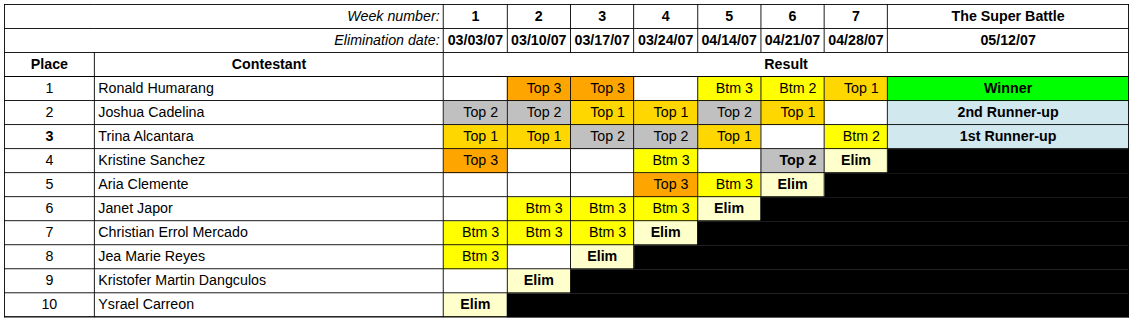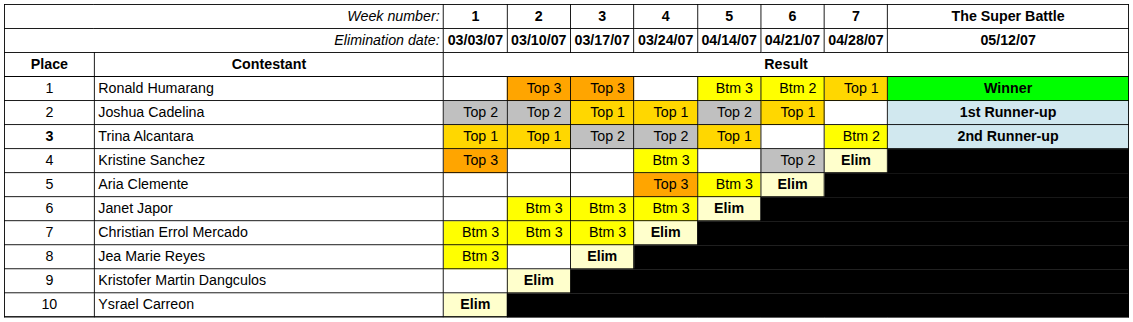 <table border="2" cellpadding="4" style="background:white; border:1px solid black; border-collapse:collapse; margin:1em auto; text-align:center;">
 <tr>
 <td colspan="2" align="right"><em>Week number:</em></td>
 <th>1</th>
 <th>2</th>
 <th>3</th>
 <th>4</th>
 <th>5</th>
 <th>6</th>
 <th>7</th>
 <th>The Super Battle</th>
 </tr>
 <tr>
 <td colspan="2" align="right"><em>Elimination date:</em></td>
 <th>03/03/07</th>
 <th>03/10/07</th>
 <th>03/17/07</th>
 <th>03/24/07</th>
 <th>04/14/07</th>
 <th>04/21/07</th>
 <th>04/28/07</th>
 <th>05/12/07</th>
 </tr>
 <tr>
 <th>Place</th>
 <th>Contestant</th>
 <th colspan="8" align="center">Result</th>
 </tr>
 <tr>
 </tr>
 <tr>
 <td align="center">1</td>
 <td align="left">Ronald Humarang</td>
 <td></td>
 <td style="background:orange; padding-left: 1em;" width="5%">Top 3</td>
 <td style="background:orange; padding-left: 1em;" width="5%">Top 3</td>
 <td></td>
 <td style="background:yellow; padding-left: 1em;" width="5%">Btm 3</td>
 <td style="background:yellow; padding-left: 1em;" width="5%">Btm 2</td>
 <td style="background:gold; padding-left: 1em;" width="5%">Top 1</td>
 <td style="background:lime; color:black"><strong>Winner</strong></td>
 </tr>
 <tr>
 <td align="center">2</td>
 <td align="left">Joshua Cadelina</td>
 <td style="background:silver; padding-left: 1em;" width="5%">Top 2</td>
 <td style="background:silver; padding-left: 1em;" width="5%">Top 2</td>
 <td style="background:gold; padding-left: 1em;" width="5%">Top 1</td>
 <td style="background:gold; padding-left: 1em;" width="5%">Top 1</td>
 <td style="background:silver; padding-left: 1em;" width="5%">Top 2</td>
 <td style="background:gold; padding-left: 1em;" width="5%">Top 1</td>
 <td></td>
-<td style="background:#D1E8EF; color:black"><strong>2nd Runner-up</strong></td>
+<td style="background:#D1E8EF; color:black"><strong>1st Runner-up</strong></td>
 </tr>
 <tr>
 <td align="center"><strong>3</strong></td>
 <td align="left">Trina Alcantara</td>
 <td style="background:gold; padding-left: 1em;" width="5%">Top 1</td>
 <td style="background:gold; padding-left: 1em;" width="5%">Top 1</td>
 <td style="background:silver; padding-left: 1em;" width="5%">Top 2</td>
 <td style="background:silver; padding-left: 1em;" width="5%">Top 2</td>
 <td style="background:gold; padding-left: 1em;" width="5%">Top 1</td>
 <td></td>
 <td style="background:yellow; padding-left: 1em;" width="5%">Btm 2</td>
-<td style="background:#D1E8EF; color:black"><strong>1st Runner-up</strong></td>
+<td style="background:#D1E8EF; color:black"><strong>2nd Runner-up</strong></td>
 </tr>
 <tr>
 <td align="center">4</td>
 <td align="left">Kristine Sanchez</td>
 <td style="background:orange; padding-left: 1em;" width="5%">Top 3</td>
 <td></td>
 <td></td>
 <td style="background:yellow; padding-left: 1em;" width="5%">Btm 3</td>
 <td></td>
-<td style="background:silver; padding-left: 1em;" width="5%"><strong>Top 2</strong></td>
+<td style="background:silver; padding-left: 1em;" width="5%">Top 2</td>
 <td style="background:#FFFFCC; color:black"><strong>Elim</strong></td>
 <td style="background:Black; color:white" colspan=1></td>
 </tr>
 <tr>
 <td align="center">5</td>
 <td align="left">Aria Clemente</td>
 <td></td>
 <td></td>
 <td></td>
 <td style="background:orange; padding-left: 1em;" width="5%">Top 3</td>
 <td style="background:yellow; padding-left: 1em;" width="5%">Btm 3</td>
 <td style="background:#FFFFCC; color:black"><strong>Elim</strong></td>
 <td style="background:Black; color:white" colspan=3></td>
 </tr>
 <tr>
 <td align="center">6</td>
 <td align="left">Janet Japor</td>
 <td></td>
 <td style="background:yellow; padding-left: 1em;" width="5%">Btm 3</td>
 <td style="background:yellow; padding-left: 1em;" width="5%">Btm 3</td>
 <td style="background:yellow; padding-left: 1em;" width="5%">Btm 3</td>
 <td style="background:#FFFFCC; color:black"><strong>Elim</strong></td>
 <td style="background:Black; color:white" colspan=4></td>
 </tr>
 <tr>
 <td align="center">7</td>
 <td align="left">Christian Errol Mercado</td>
 <td style="background:yellow; padding-left: 1em;" width="5%">Btm 3</td>
 <td style="background:yellow; padding-left: 1em;" width="5%">Btm 3</td>
 <td style="background:yellow; padding-left: 1em;" width="5%">Btm 3</td>
 <td style="background:#FFFFCC; color:black"><strong>Elim</strong></td>
 <td style="background:Black; color:white" colspan=5></td>
 </tr>
 <tr>
 <td align="center">8</td>
 <td align="left">Jea Marie Reyes</td>
 <td style="background:yellow; padding-left: 1em;" width="5%">Btm 3</td>
 <td></td>
 <td style="background:#FFFFCC; color:black"><strong>Elim</strong></td>
 <td style="background:Black; color:white" colspan=5></td>
 </tr>
 <tr>
 <td align="center">9</td>
 <td align="left">Kristofer Martin Dangculos</td>
 <td></td>
 <td style="background:#FFFFCC; color:black"><strong>Elim</strong></td>
 <td style="background:Black; color:white" colspan=7></td>
 </tr>
 <tr>
 <td align="center">10</td>
 <td align="left">Ysrael Carreon</td>
 <td style="background:#FFFFCC; color:black"><strong>Elim</strong></td>
 <td style="background:Black; color:white" colspan=7></td>
 </tr>
 <tr>
 </tr>
 </table>
